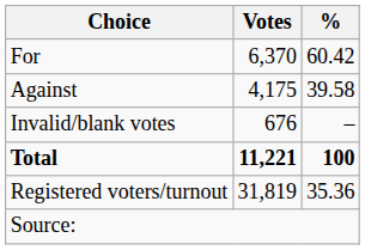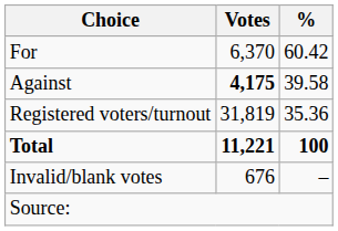 <table class=wikitable style=text-align:right>
 <tr>
 <th>Choice</th>
 <th>Votes</th>
 <th>%</th>
 </tr>
 <tr>
 <td align=left>For</td>
 <td>6,370</td>
 <td>60.42</td>
 </tr>
 <tr>
 <td align=left>Against</td>
-<td>4,175</td>
+<td><strong>4,175</strong></td>
 <td>39.58</td>
+</tr>
+<tr>
+<td align=left>Registered voters/turnout</td>
+<td>31,819</td>
+<td>35.36</td>
+</tr>
+<tr>
+<td align=left><strong>Total</strong></td>
+<td><strong>11,221</strong></td>
+<td><strong>100</strong></td>
 </tr>
 <tr>
 <td align=left>Invalid/blank votes</td>
 <td>676</td>
 <td>–</td>
 </tr>
 <tr>
-<td align=left><strong>Total</strong></td>
-<td><strong>11,221</strong></td>
-<td><strong>100</strong></td>
-</tr>
-<tr>
-<td align=left>Registered voters/turnout</td>
-<td>31,819</td>
-<td>35.36</td>
-</tr>
-<tr>
 <td align=left colspan=3>Source: </td>
 </tr>
 </table>
